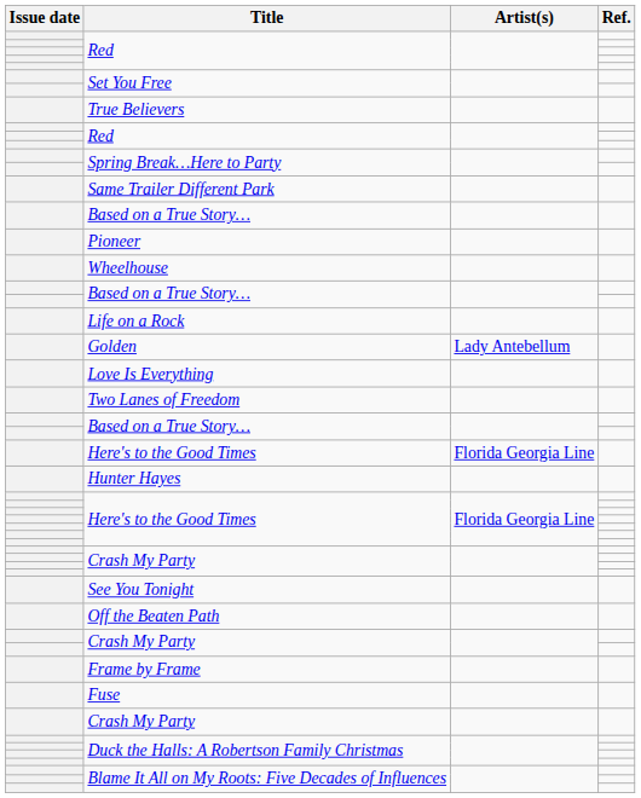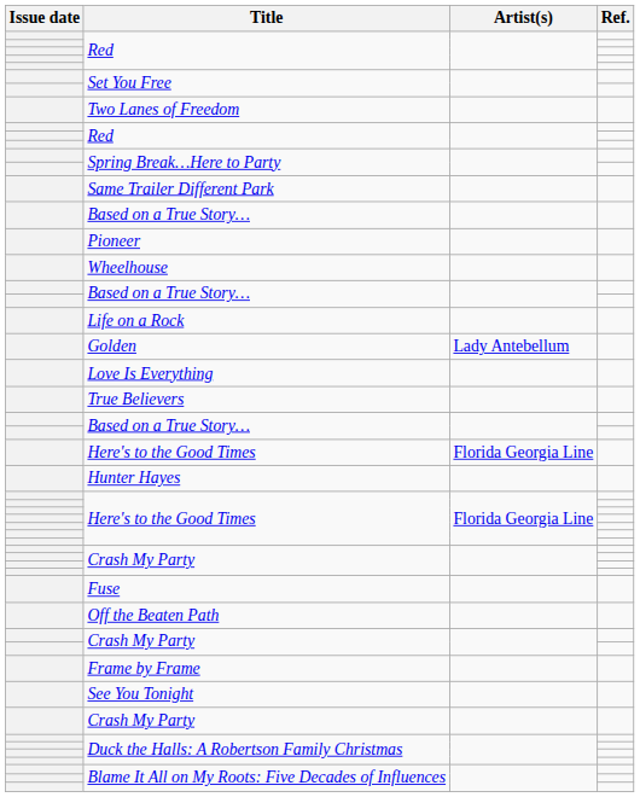 <table class="wikitable sortable plainrowheaders">
 <tr>
 <th scope=col>Issue date</th>
 <th scope=col>Title</th>
 <th scope=col>Artist(s)</th>
 <th scope=col class=unsortable>Ref.</th>
 </tr>
 <tr>
 <th scope=row></th>
 <td rowspan="5"><em><a href='#'>Red</a></em></td>
 <td rowspan="5"></td>
 <td align=center></td>
 </tr>
 <tr>
 <th scope=row></th>
 <td align=center></td>
 </tr>
 <tr>
 <th scope=row></th>
 <td align=center></td>
 </tr>
 <tr>
 <th scope=row></th>
 <td align=center></td>
 </tr>
 <tr>
 <th scope=row></th>
 <td align=center></td>
 </tr>
 <tr>
 <th scope=row></th>
 <td rowspan="2"><em><a href='#'>Set You Free</a></em></td>
 <td rowspan="2"></td>
 <td align=center></td>
 </tr>
 <tr>
 <th scope=row></th>
 <td align=center></td>
 </tr>
 <tr>
 <th scope=row></th>
-<td><em><a href='#'>True Believers</a></em></td>
+<td><em><a href='#'>Two Lanes of Freedom</a></em></td>
 <td></td>
 <td align=center></td>
 </tr>
 <tr>
 <th scope=row></th>
 <td rowspan="3"><em><a href='#'>Red</a></em></td>
 <td rowspan="3"></td>
 <td align=center></td>
 </tr>
 <tr>
 <th scope=row></th>
 <td align=center></td>
 </tr>
 <tr>
 <th scope=row></th>
 <td align=center></td>
 </tr>
 <tr>
 <th scope=row></th>
 <td rowspan="2"><em><a href='#'>Spring Break…Here to Party</a></em></td>
 <td rowspan="2"></td>
 <td align=center></td>
 </tr>
 <tr>
 <th scope=row></th>
 <td align=center></td>
 </tr>
 <tr>
 <th scope=row></th>
 <td><em><a href='#'>Same Trailer Different Park</a></em></td>
 <td></td>
 <td align=center></td>
 </tr>
 <tr>
 <th scope=row></th>
 <td><em><a href='#'>Based on a True Story…</a></em></td>
 <td></td>
 <td align=center></td>
 </tr>
 <tr>
 <th scope=row></th>
 <td><em><a href='#'>Pioneer</a></em></td>
 <td></td>
 <td align=center></td>
 </tr>
 <tr>
 <th scope=row></th>
 <td><em><a href='#'>Wheelhouse</a></em></td>
 <td></td>
 <td align=center></td>
 </tr>
 <tr>
 <th scope=row></th>
 <td rowspan="2"><em><a href='#'>Based on a True Story…</a></em></td>
 <td rowspan="2"></td>
 <td align=center></td>
 </tr>
 <tr>
 <th scope=row></th>
 <td align=center></td>
 </tr>
 <tr>
 <th scope=row></th>
 <td><em><a href='#'>Life on a Rock</a></em></td>
 <td></td>
 <td align=center></td>
 </tr>
 <tr>
 <th scope=row></th>
 <td><em><a href='#'>Golden</a></em></td>
 <td><a href='#'>Lady Antebellum</a></td>
 <td align=center></td>
 </tr>
 <tr>
 <th scope=row></th>
 <td><em><a href='#'>Love Is Everything</a></em></td>
 <td></td>
 <td align=center></td>
 </tr>
 <tr>
 <th scope=row></th>
-<td><em><a href='#'>Two Lanes of Freedom</a></em></td>
+<td><em><a href='#'>True Believers</a></em></td>
 <td></td>
 <td align=center></td>
 </tr>
 <tr>
 <th scope=row></th>
 <td rowspan="2"><em><a href='#'>Based on a True Story…</a></em></td>
 <td rowspan="2"></td>
 <td align=center></td>
 </tr>
 <tr>
 <th scope=row></th>
 <td align=center></td>
 </tr>
 <tr>
 <th scope=row></th>
 <td><em><a href='#'>Here's to the Good Times</a></em></td>
 <td><a href='#'>Florida Georgia Line</a></td>
 <td align=center></td>
 </tr>
 <tr>
 <th scope=row></th>
 <td><em><a href='#'>Hunter Hayes</a></em></td>
 <td></td>
 <td align=center></td>
 </tr>
 <tr>
 <th scope=row></th>
 <td rowspan="7"><em><a href='#'>Here's to the Good Times</a></em></td>
 <td rowspan="7"><a href='#'>Florida Georgia Line</a></td>
 <td align=center></td>
 </tr>
 <tr>
 <th scope=row></th>
 <td align=center></td>
 </tr>
 <tr>
 <th scope=row></th>
 <td align=center></td>
 </tr>
 <tr>
 <th scope=row></th>
 <td align=center></td>
 </tr>
 <tr>
 <th scope=row></th>
 <td align=center></td>
 </tr>
 <tr>
 <th scope=row></th>
 <td align=center></td>
 </tr>
 <tr>
 <th scope=row></th>
 <td align=center></td>
 </tr>
 <tr>
 <th scope=row></th>
 <td rowspan="4"><em><a href='#'>Crash My Party</a></em></td>
 <td rowspan="4"></td>
 <td align=center></td>
 </tr>
 <tr>
 <th scope=row></th>
 <td align=center></td>
 </tr>
 <tr>
 <th scope=row></th>
 <td align=center></td>
 </tr>
 <tr>
 <th scope=row></th>
 <td align=center></td>
 </tr>
 <tr>
 <th scope=row></th>
-<td><em><a href='#'>See You Tonight</a></em></td>
+<td><em><a href='#'>Fuse</a></em></td>
 <td></td>
 <td align=center></td>
 </tr>
 <tr>
 <th scope=row></th>
 <td><em><a href='#'>Off the Beaten Path</a></em></td>
 <td></td>
 <td align=center></td>
 </tr>
 <tr>
 <th scope=row></th>
 <td rowspan="2"><em><a href='#'>Crash My Party</a></em></td>
 <td rowspan="2"></td>
 <td align=center></td>
 </tr>
 <tr>
 <th scope=row></th>
 <td align=center></td>
 </tr>
 <tr>
 <th scope=row></th>
 <td><em><a href='#'>Frame by Frame</a></em></td>
 <td></td>
 <td align=center></td>
 </tr>
 <tr>
 <th scope=row></th>
-<td><em><a href='#'>Fuse</a></em></td>
+<td><em><a href='#'>See You Tonight</a></em></td>
 <td></td>
 <td align=center></td>
 </tr>
 <tr>
 <th scope=row></th>
 <td><em><a href='#'>Crash My Party</a></em></td>
 <td></td>
 <td align=center></td>
 </tr>
 <tr>
 <th scope=row></th>
 <td rowspan="4"><em><a href='#'>Duck the Halls: A Robertson Family Christmas</a></em></td>
 <td rowspan="4"></td>
 <td align=center></td>
 </tr>
 <tr>
 <th scope=row></th>
 <td align=center></td>
 </tr>
 <tr>
 <th scope=row></th>
 <td align=center></td>
 </tr>
 <tr>
 <th scope=row></th>
 <td align=center></td>
 </tr>
 <tr>
 <th scope=row></th>
 <td rowspan="3"><em><a href='#'>Blame It All on My Roots: Five Decades of Influences</a></em></td>
 <td rowspan="3"></td>
 <td align=center></td>
 </tr>
 <tr>
 <th scope=row></th>
 <td align=center></td>
 </tr>
 <tr>
 <th scope=row></th>
 <td align=center></td>
 </tr>
 </table>
